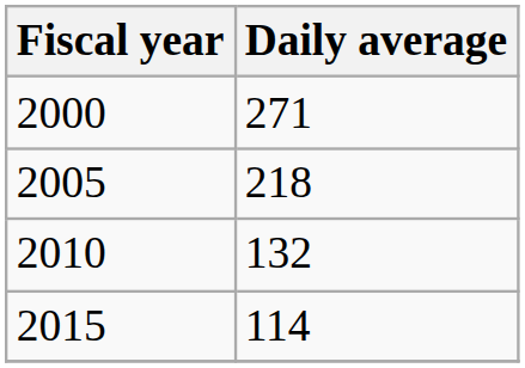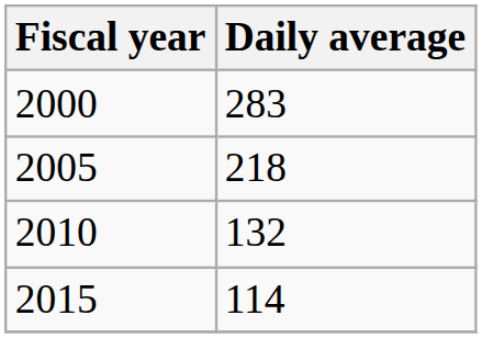 <table class="wikitable">
 <tr>
 <th>Fiscal year</th>
 <th>Daily average</th>
 </tr>
 <tr>
 <td>2000</td>
-<td>271</td>
+<td>283</td>
 </tr>
 <tr>
 <td>2005</td>
 <td>218</td>
 </tr>
 <tr>
 <td>2010</td>
 <td>132</td>
 </tr>
 <tr>
 <td>2015</td>
 <td>114</td>
 </tr>
 <tr>
 </tr>
 </table>
